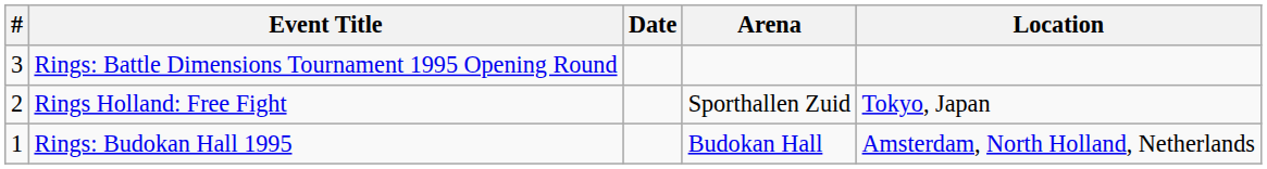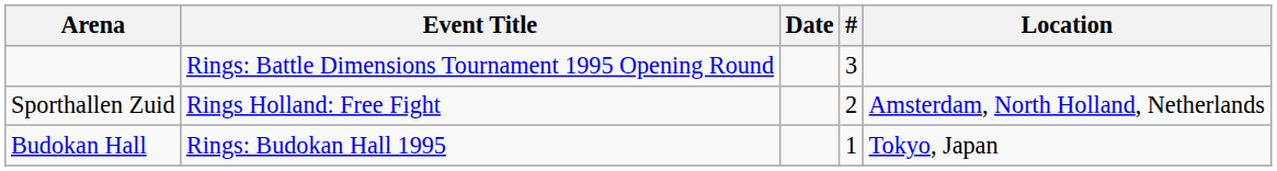 <table class="sortable wikitable succession-box" style="font-size:90%;">
 <tr>
-<th scope="col">#</th>
+<th scope="col">Arena</th>
 <th scope="col">Event Title</th>
 <th scope="col">Date</th>
-<th scope="col">Arena</th>
+<th scope="col">#</th>
 <th scope="col">Location</th>
 </tr>
 <tr>
-<td align=center>3</td>
+<td></td>
 <td><a href='#'>Rings: Battle Dimensions Tournament 1995 Opening Round</a></td>
 <td></td>
-<td></td>
+<td align=center>3</td>
 <td></td>
 </tr>
 <tr>
-<td align=center>2</td>
+<td>Sporthallen Zuid</td>
 <td><a href='#'>Rings Holland: Free Fight</a></td>
 <td></td>
-<td>Sporthallen Zuid</td>
+<td align=center>2</td>
+<td><a href='#'>Amsterdam</a>, <a href='#'>North Holland</a>, Netherlands</td>
+</tr>
+<tr>
+<td><a href='#'>Budokan Hall</a></td>
+<td><a href='#'>Rings: Budokan Hall 1995</a></td>
+<td></td>
+<td align=center>1</td>
 <td><a href='#'>Tokyo</a>, Japan</td>
 </tr>
-<tr>
-<td align=center>1</td>
-<td><a href='#'>Rings: Budokan Hall 1995</a></td>
-<td></td>
-<td><a href='#'>Budokan Hall</a></td>
-<td><a href='#'>Amsterdam</a>, <a href='#'>North Holland</a>, Netherlands</td>
-</tr>
 </table>
